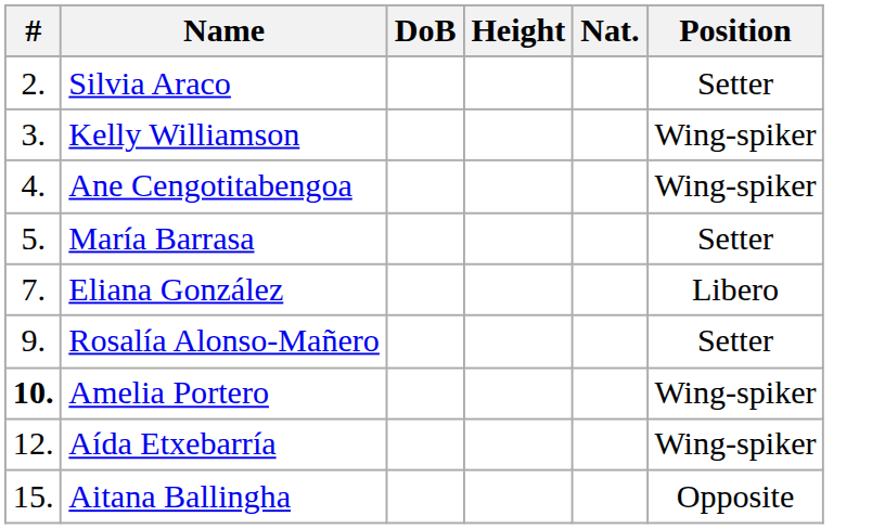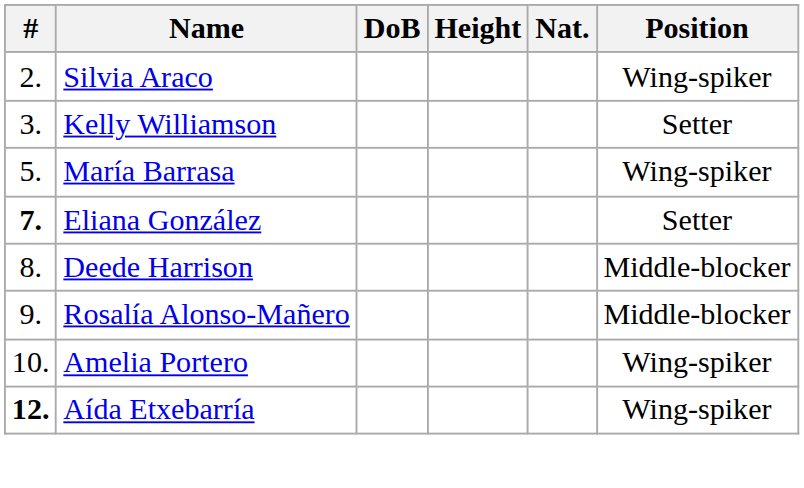 <table class="wikitable sortable">
 <tr>
 <th width=" %">#</th>
 <th width=" %">Name</th>
 <th width=" %">DoB</th>
 <th width=" %">Height</th>
 <th width=" %">Nat.</th>
 <th width=" %">Position</th>
 </tr>
 <tr style="background:#ffffff">
 <td align="center">2.</td>
 <td><a href='#'>Silvia Araco</a></td>
 <td align="center"></td>
 <td align="center"></td>
 <td></td>
-<td align="center">Setter</td>
+<td align="center">Wing-spiker</td>
 </tr>
 <tr style="background:#ffffff">
 <td align="center">3.</td>
 <td><a href='#'>Kelly Williamson</a></td>
 <td align="center"></td>
 <td align="center"></td>
 <td></td>
-<td align="center">Wing-spiker</td>
-</tr>
-<tr style="background:#ffffff">
-<td align="center">4.</td>
-<td><a href='#'>Ane Cengotitabengoa</a></td>
-<td align="center"></td>
-<td align="center"></td>
-<td></td>
-<td align="center">Wing-spiker</td>
+<td align="center">Setter</td>
 </tr>
 <tr style="background:#ffffff">
 <td align="center">5.</td>
 <td><a href='#'>María Barrasa</a></td>
 <td align="center"></td>
 <td align="center"></td>
 <td></td>
-<td align="center">Setter</td>
+<td align="center">Wing-spiker</td>
 </tr>
 <tr style="background:#ffffff">
-<td align="center">7.</td>
+<td align="center"><strong>7.</strong></td>
 <td><a href='#'>Eliana González</a></td>
 <td align="center"></td>
 <td align="center"></td>
 <td></td>
-<td align="center">Libero</td>
+<td align="center">Setter</td>
+</tr>
+<tr style="background:#ffffff">
+<td align="center">8.</td>
+<td><a href='#'>Deede Harrison</a></td>
+<td align="center"></td>
+<td align="center"></td>
+<td></td>
+<td align="center">Middle-blocker</td>
 </tr>
 <tr style="background:#ffffff">
 <td align="center">9.</td>
 <td><a href='#'>Rosalía Alonso-Mañero</a></td>
 <td align="center"></td>
 <td align="center"></td>
 <td></td>
-<td align="center">Setter</td>
+<td align="center">Middle-blocker</td>
 </tr>
 <tr style="background:#ffffff">
-<td align="center"><strong>10.</strong></td>
+<td align="center">10.</td>
 <td><a href='#'>Amelia Portero</a></td>
 <td align="center"></td>
 <td align="center"></td>
 <td></td>
 <td align="center">Wing-spiker</td>
 </tr>
 <tr style="background:#ffffff">
-<td align="center">12.</td>
+<td align="center"><strong>12.</strong></td>
 <td><a href='#'>Aída Etxebarría</a></td>
 <td align="center"></td>
 <td align="center"></td>
 <td></td>
 <td align="center">Wing-spiker</td>
 </tr>
-<tr style="background:#ffffff">
-<td align="center">15.</td>
-<td><a href='#'>Aitana Ballingha</a></td>
-<td align="center"></td>
-<td align="center"></td>
-<td></td>
-<td align="center">Opposite</td>
-</tr>
 </table>
